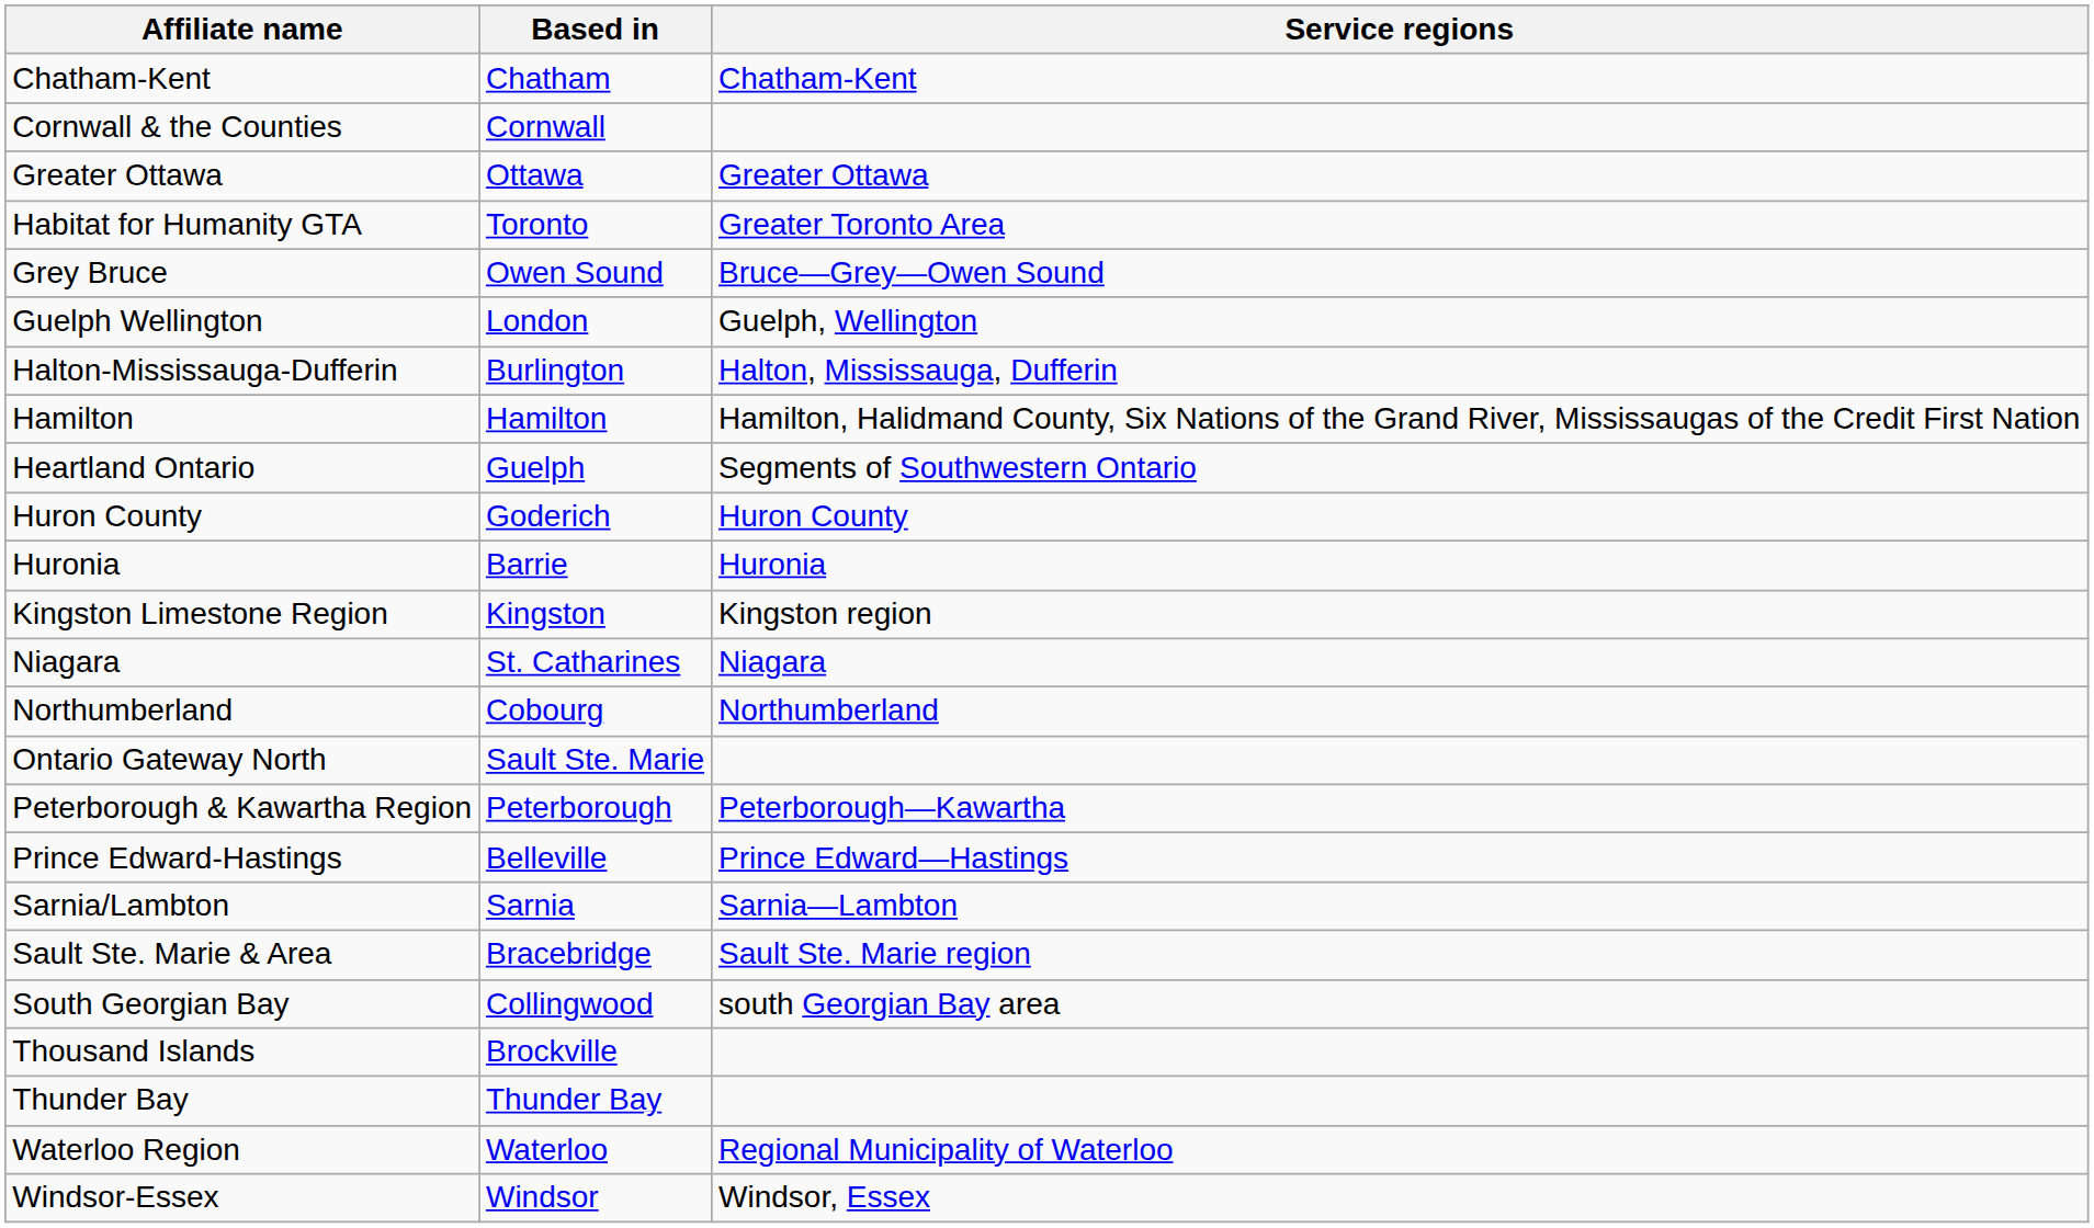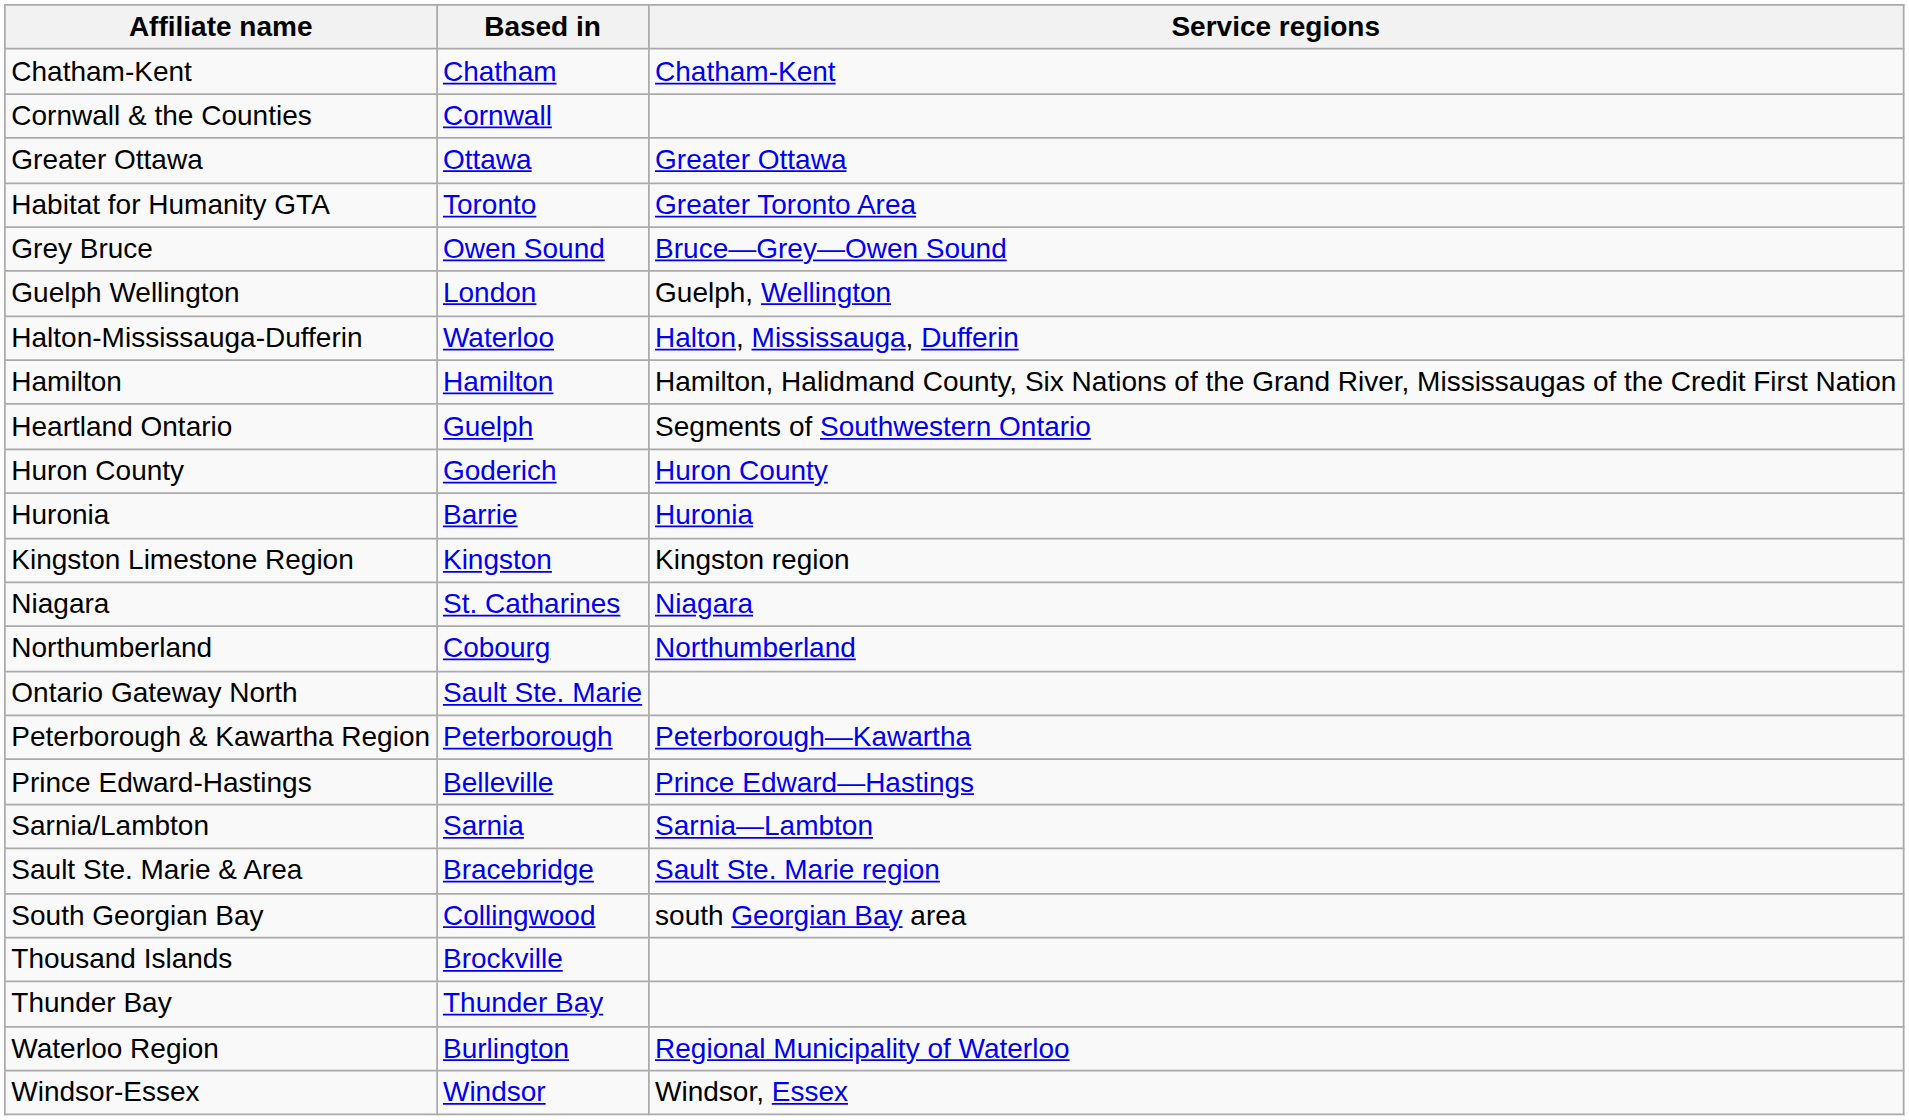 <table class="wikitable">
 <tr>
 <th>Affiliate name</th>
 <th>Based in</th>
 <th>Service regions</th>
 </tr>
 <tr>
 <td>Chatham-Kent</td>
 <td><a href='#'>Chatham</a></td>
 <td><a href='#'>Chatham-Kent</a></td>
 </tr>
 <tr>
 <td>Cornwall & the Counties</td>
 <td><a href='#'>Cornwall</a></td>
 <td></td>
 </tr>
 <tr>
 <td>Greater Ottawa</td>
 <td><a href='#'>Ottawa</a></td>
 <td><a href='#'>Greater Ottawa</a></td>
 </tr>
 <tr>
 <td>Habitat for Humanity GTA</td>
 <td><a href='#'>Toronto</a></td>
 <td><a href='#'>Greater Toronto Area</a></td>
 </tr>
 <tr>
 <td>Grey Bruce</td>
 <td><a href='#'>Owen Sound</a></td>
 <td><a href='#'>Bruce—Grey—Owen Sound</a></td>
 </tr>
 <tr>
 <td>Guelph Wellington</td>
 <td><a href='#'>London</a></td>
 <td>Guelph, <a href='#'>Wellington</a></td>
 </tr>
 <tr>
 <td>Halton-Mississauga-Dufferin</td>
-<td><a href='#'>Burlington</a></td>
+<td><a href='#'>Waterloo</a></td>
 <td><a href='#'>Halton</a>, <a href='#'>Mississauga</a>, <a href='#'>Dufferin</a></td>
 </tr>
 <tr>
 <td>Hamilton</td>
 <td><a href='#'>Hamilton</a></td>
 <td>Hamilton, Halidmand County, Six Nations of the Grand River, Mississaugas of the Credit First Nation</td>
 </tr>
 <tr>
 <td>Heartland Ontario</td>
 <td><a href='#'>Guelph</a></td>
 <td>Segments of <a href='#'>Southwestern Ontario</a></td>
 </tr>
 <tr>
 <td>Huron County</td>
 <td><a href='#'>Goderich</a></td>
 <td><a href='#'>Huron County</a></td>
 </tr>
 <tr>
 <td>Huronia</td>
 <td><a href='#'>Barrie</a></td>
 <td><a href='#'>Huronia</a></td>
 </tr>
 <tr>
 <td>Kingston Limestone Region</td>
 <td><a href='#'>Kingston</a></td>
 <td>Kingston region</td>
 </tr>
 <tr>
 <td>Niagara</td>
 <td><a href='#'>St. Catharines</a></td>
 <td><a href='#'>Niagara</a></td>
 </tr>
 <tr>
 <td>Northumberland</td>
 <td><a href='#'>Cobourg</a></td>
 <td><a href='#'>Northumberland</a></td>
 </tr>
 <tr>
 <td>Ontario Gateway North</td>
 <td><a href='#'>Sault Ste. Marie</a></td>
 <td></td>
 </tr>
 <tr>
 <td>Peterborough & Kawartha Region</td>
 <td><a href='#'>Peterborough</a></td>
 <td><a href='#'>Peterborough—Kawartha</a></td>
 </tr>
 <tr>
 <td>Prince Edward-Hastings</td>
 <td><a href='#'>Belleville</a></td>
 <td><a href='#'>Prince Edward—Hastings</a></td>
 </tr>
 <tr>
 <td>Sarnia/Lambton</td>
 <td><a href='#'>Sarnia</a></td>
 <td><a href='#'>Sarnia—Lambton</a></td>
 </tr>
 <tr>
 <td>Sault Ste. Marie & Area</td>
 <td><a href='#'>Bracebridge</a></td>
 <td><a href='#'>Sault Ste. Marie region</a></td>
 </tr>
 <tr>
 <td>South Georgian Bay</td>
 <td><a href='#'>Collingwood</a></td>
 <td>south <a href='#'>Georgian Bay</a> area</td>
 </tr>
 <tr>
 <td>Thousand Islands</td>
 <td><a href='#'>Brockville</a></td>
 <td></td>
 </tr>
 <tr>
 <td>Thunder Bay</td>
 <td><a href='#'>Thunder Bay</a></td>
 <td></td>
 </tr>
 <tr>
 <td>Waterloo Region</td>
-<td><a href='#'>Waterloo</a></td>
+<td><a href='#'>Burlington</a></td>
 <td><a href='#'>Regional Municipality of Waterloo</a></td>
 </tr>
 <tr>
 <td>Windsor-Essex</td>
 <td><a href='#'>Windsor</a></td>
 <td>Windsor, <a href='#'>Essex</a></td>
 </tr>
 </table>
